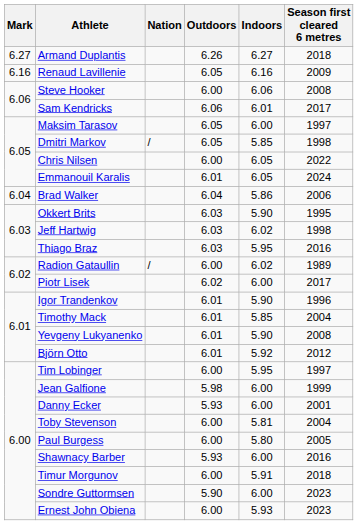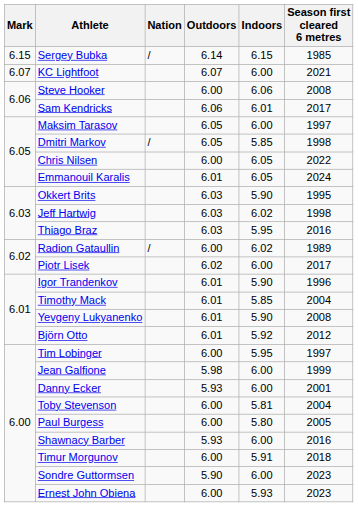 <table class="wikitable sortable">
 <tr>
 <th>Mark</th>
 <th>Athlete</th>
 <th>Nation</th>
 <th>Outdoors</th>
 <th>Indoors</th>
 <th>Season first<br>cleared<br>6 metres</th>
 </tr>
 <tr>
-<td align=center>6.27</td>
-<td><a href='#'>Armand Duplantis</a></td>
-<td></td>
-<td align=center>6.26</td>
-<td align=center>6.27</td>
-<td align=center>2018</td>
+<td align=center>6.15</td>
+<td><a href='#'>Sergey Bubka</a></td>
+<td> / </td>
+<td align=center>6.14</td>
+<td align=center>6.15</td>
+<td align=center>1985</td>
 </tr>
 <tr>
-<td align=center>6.16</td>
-<td><a href='#'>Renaud Lavillenie</a></td>
+<td align=center>6.07</td>
+<td><a href='#'>KC Lightfoot</a></td>
 <td></td>
-<td align=center>6.05</td>
-<td align=center>6.16</td>
-<td align=center>2009</td>
+<td align="center">6.07</td>
+<td align="center">6.00</td>
+<td align="center">2021</td>
 </tr>
 <tr>
 <td rowspan=2 align=center>6.06</td>
 <td><a href='#'>Steve Hooker</a></td>
 <td></td>
 <td align=center>6.00</td>
 <td align=center>6.06</td>
 <td align=center>2008</td>
 </tr>
 <tr>
 <td><a href='#'>Sam Kendricks</a></td>
 <td></td>
 <td align=center>6.06</td>
 <td align=center>6.01</td>
 <td align=center>2017</td>
 </tr>
 <tr>
 <td rowspan=4 align=center>6.05</td>
 <td><a href='#'>Maksim Tarasov</a></td>
 <td></td>
 <td align=center>6.05</td>
 <td align=center>6.00</td>
 <td align=center>1997</td>
 </tr>
 <tr>
 <td><a href='#'>Dmitri Markov</a></td>
 <td> / </td>
 <td align=center>6.05</td>
 <td align=center>5.85</td>
 <td align=center>1998</td>
 </tr>
 <tr>
 <td><a href='#'>Chris Nilsen</a></td>
 <td></td>
 <td align=center>6.00</td>
 <td align=center>6.05</td>
 <td align=center>2022</td>
 </tr>
 <tr>
 <td><a href='#'>Emmanouil Karalis</a></td>
 <td></td>
 <td align=center>6.01</td>
 <td align=center>6.05</td>
 <td align=center>2024</td>
-</tr>
-<tr>
-<td rowspan=1 align=center>6.04</td>
-<td><a href='#'>Brad Walker</a></td>
-<td></td>
-<td align=center>6.04</td>
-<td align=center>5.86</td>
-<td align=center>2006</td>
 </tr>
 <tr>
 <td rowspan="3" align=center>6.03</td>
 <td><a href='#'>Okkert Brits</a></td>
 <td></td>
 <td align=center>6.03</td>
 <td align=center>5.90</td>
 <td align=center>1995</td>
 </tr>
 <tr>
 <td><a href='#'>Jeff Hartwig</a></td>
 <td></td>
 <td align=center>6.03</td>
 <td align=center>6.02</td>
 <td align=center>1998</td>
 </tr>
 <tr>
 <td><a href='#'>Thiago Braz</a></td>
 <td></td>
 <td align=center>6.03</td>
 <td align=center>5.95</td>
 <td align=center>2016</td>
 </tr>
 <tr>
 <td rowspan=2 align=center>6.02</td>
 <td><a href='#'>Radion Gataullin</a></td>
 <td> / </td>
 <td align=center>6.00</td>
 <td align=center>6.02</td>
 <td align=center>1989</td>
 </tr>
 <tr>
 <td><a href='#'>Piotr Lisek</a></td>
 <td></td>
 <td align=center>6.02</td>
 <td align=center>6.00</td>
 <td align=center>2017</td>
 </tr>
 <tr>
 <td rowspan=4 align=center>6.01</td>
 <td><a href='#'>Igor Trandenkov</a></td>
 <td></td>
 <td align=center>6.01</td>
 <td align=center>5.90</td>
 <td align=center>1996</td>
 </tr>
 <tr>
 <td><a href='#'>Timothy Mack</a></td>
 <td></td>
 <td align=center>6.01</td>
 <td align=center>5.85</td>
 <td align=center>2004</td>
 </tr>
 <tr>
 <td><a href='#'>Yevgeny Lukyanenko</a></td>
 <td></td>
 <td align=center>6.01</td>
 <td align=center>5.90</td>
 <td align=center>2008</td>
 </tr>
 <tr>
 <td><a href='#'>Björn Otto</a></td>
 <td></td>
 <td align=center>6.01</td>
 <td align=center>5.92</td>
 <td align=center>2012</td>
 </tr>
 <tr>
 <td rowspan="9" align="center">6.00</td>
 <td><a href='#'>Tim Lobinger</a></td>
 <td></td>
 <td align=center>6.00</td>
 <td align=center>5.95</td>
 <td align=center>1997</td>
 </tr>
 <tr>
 <td><a href='#'>Jean Galfione</a></td>
 <td></td>
 <td align=center>5.98</td>
 <td align=center>6.00</td>
 <td align=center>1999</td>
 </tr>
 <tr>
 <td><a href='#'>Danny Ecker</a></td>
 <td></td>
 <td align=center>5.93</td>
 <td align=center>6.00</td>
 <td align=center>2001</td>
 </tr>
 <tr>
 <td><a href='#'>Toby Stevenson</a></td>
 <td></td>
 <td align=center>6.00</td>
 <td align=center>5.81</td>
 <td align=center>2004</td>
 </tr>
 <tr>
 <td><a href='#'>Paul Burgess</a></td>
 <td></td>
 <td align=center>6.00</td>
 <td align=center>5.80</td>
 <td align=center>2005</td>
 </tr>
 <tr>
 <td><a href='#'>Shawnacy Barber</a></td>
 <td></td>
 <td align=center>5.93</td>
 <td align=center>6.00</td>
 <td align=center>2016</td>
 </tr>
 <tr>
 <td><a href='#'>Timur Morgunov</a></td>
 <td></td>
 <td align=center>6.00</td>
 <td align=center>5.91</td>
 <td align=center>2018</td>
 </tr>
 <tr>
 <td><a href='#'>Sondre Guttormsen</a></td>
 <td></td>
 <td align=center>5.90</td>
 <td align=center>6.00</td>
 <td align=center>2023</td>
 </tr>
 <tr>
 <td><a href='#'>Ernest John Obiena</a></td>
 <td></td>
 <td align=center>6.00</td>
 <td align=center>5.93</td>
 <td align=center>2023</td>
 </tr>
 </table>
